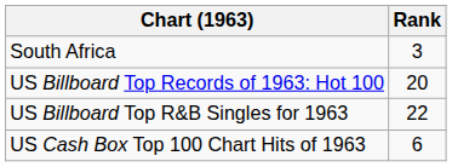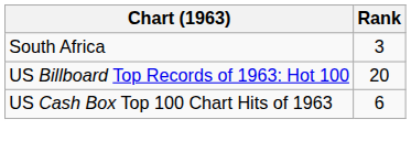 <table class="wikitable sortable">
 <tr>
 <th align="left">Chart (1963)</th>
 <th style="text-align:center;">Rank</th>
 </tr>
 <tr>
 <td>South Africa</td>
 <td align="center">3</td>
 </tr>
 <tr>
 <td>US <em>Billboard</em> <a href='#'>Top Records of 1963: Hot 100</a></td>
 <td style="text-align:center;">20</td>
 </tr>
 <tr>
-<td>US <em>Billboard</em> Top R&B Singles for 1963</td>
-<td style="text-align:center;">22</td>
-</tr>
-<tr>
 <td>US <em>Cash Box</em> Top 100 Chart Hits of 1963</td>
 <td style="text-align:center;">6</td>
 </tr>
 </table>
